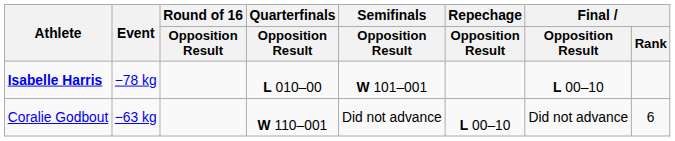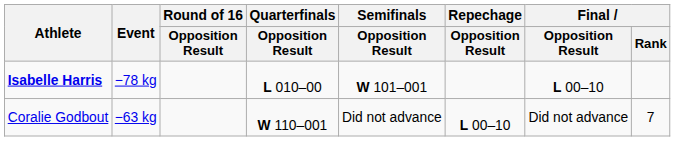 <table class="wikitable" style="font-size:90%">
 <tr>
 <th rowspan=2>Athlete</th>
 <th rowspan=2>Event</th>
 <th>Round of 16</th>
 <th>Quarterfinals</th>
 <th>Semifinals</th>
 <th>Repechage</th>
 <th colspan=2>Final / </th>
 </tr>
 <tr style="font-size:95%">
 <th>Opposition<br>Result</th>
 <th>Opposition<br>Result</th>
 <th>Opposition<br>Result</th>
 <th>Opposition<br>Result</th>
 <th>Opposition<br>Result</th>
 <th>Rank</th>
 </tr>
 <tr align=center>
 <td align=left><strong><a href='#'>Isabelle Harris</a></strong></td>
 <td align=left><a href='#'>−78 kg</a></td>
 <td></td>
 <td><br><strong>L</strong> 010–00</td>
 <td><br><strong>W</strong> 101–001</td>
 <td></td>
 <td><br><strong>L</strong> 00–10</td>
 <td></td>
 </tr>
 <tr align=center>
 <td align=left><a href='#'>Coralie Godbout</a></td>
 <td align=left><a href='#'>−63 kg</a></td>
 <td></td>
 <td><br><strong>W</strong> 110–001</td>
 <td>Did not advance</td>
 <td><br><strong>L</strong> 00–10</td>
 <td>Did not advance</td>
-<td>6</td>
+<td>7</td>
 </tr>
 </table>
